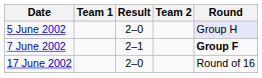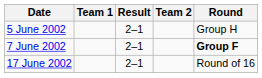 <table class="wikitable">
 <tr>
 <th>Date</th>
 <th>Team 1</th>
 <th>Result</th>
 <th>Team 2</th>
 <th>Round</th>
 </tr>
 <tr>
 <td><a href='#'>5 June 2002</a></td>
 <td></td>
-<td style="text-align:center;">2–0</td>
+<td style="text-align:center;">2–1</td>
 <td></td>
-<td style="background: lavender;">Group H</td>
+<td>Group H</td>
 </tr>
 <tr>
 <td><a href='#'>7 June 2002</a></td>
 <td></td>
 <td style="text-align:center;">2–1</td>
 <td></td>
 <td><strong>Group F</strong></td>
 </tr>
 <tr>
 <td><a href='#'>17 June 2002</a></td>
 <td></td>
-<td style="text-align:center;">2–0</td>
+<td style="text-align:center;">2–1</td>
 <td></td>
 <td>Round of 16</td>
 </tr>
 </table>
